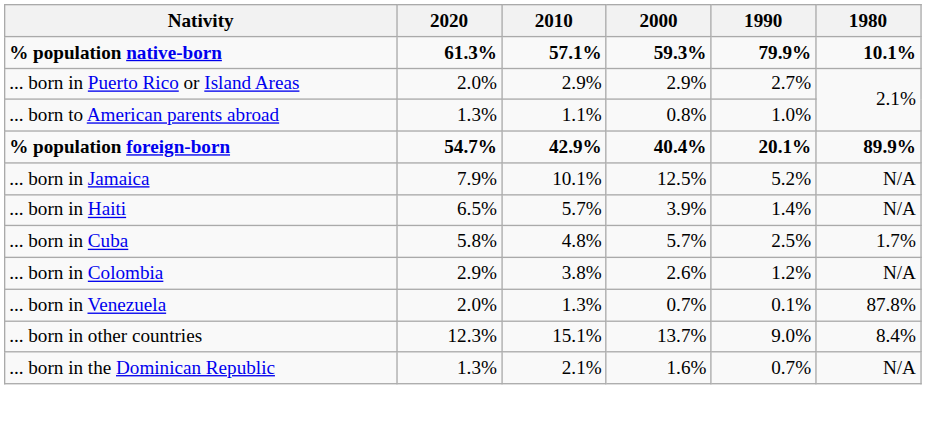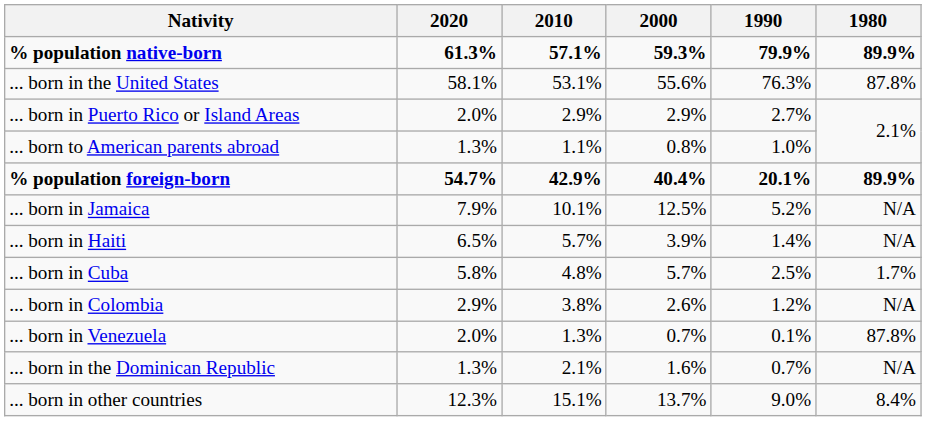 <table class="wikitable" style="font-size: 90%; text-align: right;">
 <tr>
 <th style="width: 20em;">Nativity</th>
 <th style="width: 5em;">2020</th>
 <th style="width: 5em;">2010</th>
 <th style="width: 5em;">2000</th>
 <th style="width: 5em;">1990</th>
 <th style="width: 5em;">1980</th>
 </tr>
 <tr>
 <td style="text-align:left"><strong>% population <a href='#'>native-born</a></strong></td>
 <td><strong>61.3%</strong></td>
 <td><strong>57.1%</strong></td>
 <td><strong>59.3%</strong></td>
 <td><strong>79.9%</strong></td>
-<td><strong>10.1%</strong></td>
+<td><strong>89.9%</strong></td>
+</tr>
+<tr>
+<td style="text-align:left">... born in the <a href='#'>United States</a></td>
+<td>58.1%</td>
+<td>53.1%</td>
+<td>55.6%</td>
+<td>76.3%</td>
+<td>87.8%</td>
 </tr>
 <tr>
 <td style="text-align:left">... born in <a href='#'>Puerto Rico</a> or <a href='#'>Island Areas</a></td>
 <td>2.0%</td>
 <td>2.9%</td>
 <td>2.9%</td>
 <td>2.7%</td>
 <td rowspan="2">2.1%</td>
 </tr>
 <tr>
 <td style="text-align:left">... born to <a href='#'>American parents abroad</a></td>
 <td>1.3%</td>
 <td>1.1%</td>
 <td>0.8%</td>
 <td>1.0%</td>
 </tr>
 <tr>
 <td style="text-align:left"><strong>% population <a href='#'>foreign-born</a></strong></td>
 <td><strong>54.7%</strong></td>
 <td><strong>42.9%</strong></td>
 <td><strong>40.4%</strong></td>
 <td><strong>20.1%</strong></td>
 <td><strong>89.9%</strong></td>
 </tr>
 <tr>
 <td style="text-align:left">... born in <a href='#'>Jamaica</a></td>
 <td>7.9%</td>
 <td>10.1%</td>
 <td>12.5%</td>
 <td>5.2%</td>
 <td>N/A</td>
 </tr>
 <tr>
 <td style="text-align:left">... born in <a href='#'>Haiti</a></td>
 <td>6.5%</td>
 <td>5.7%</td>
 <td>3.9%</td>
 <td>1.4%</td>
 <td>N/A</td>
 </tr>
 <tr>
 <td style="text-align:left">... born in <a href='#'>Cuba</a></td>
 <td>5.8%</td>
 <td>4.8%</td>
 <td>5.7%</td>
 <td>2.5%</td>
 <td>1.7%</td>
 </tr>
 <tr>
 <td style="text-align:left">... born in <a href='#'>Colombia</a></td>
 <td>2.9%</td>
 <td>3.8%</td>
 <td>2.6%</td>
 <td>1.2%</td>
 <td>N/A</td>
 </tr>
 <tr>
 <td style="text-align:left">... born in <a href='#'>Venezuela</a></td>
 <td>2.0%</td>
 <td>1.3%</td>
 <td>0.7%</td>
 <td>0.1%</td>
 <td>87.8%</td>
 </tr>
 <tr>
+<td style="text-align:left">... born in the <a href='#'>Dominican Republic</a></td>
+<td>1.3%</td>
+<td>2.1%</td>
+<td>1.6%</td>
+<td>0.7%</td>
+<td>N/A</td>
+</tr>
+<tr>
 <td style="text-align:left">... born in other countries</td>
 <td>12.3%</td>
 <td>15.1%</td>
 <td>13.7%</td>
 <td>9.0%</td>
 <td>8.4%</td>
 </tr>
-<tr>
-<td style="text-align:left">... born in the <a href='#'>Dominican Republic</a></td>
-<td>1.3%</td>
-<td>2.1%</td>
-<td>1.6%</td>
-<td>0.7%</td>
-<td>N/A</td>
-</tr>
 </table>
